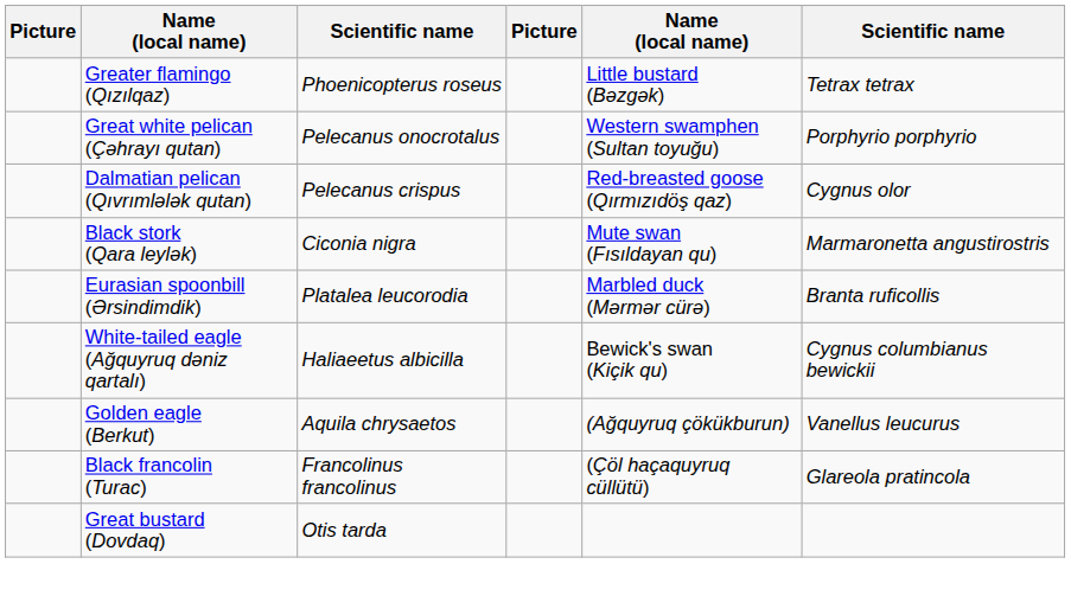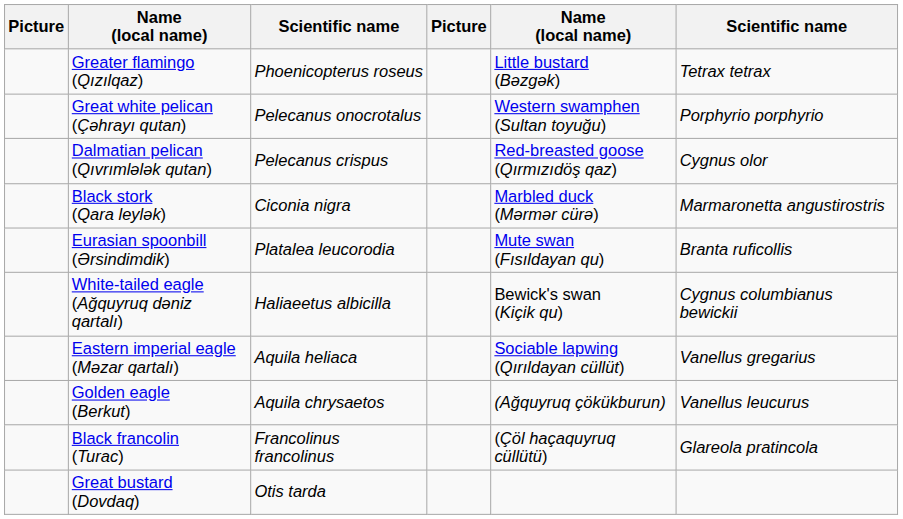 <table class="wikitable">
 <tr>
 <th>Picture</th>
 <th>Name<br>(local name)</th>
 <th>Scientific name</th>
 <th>Picture</th>
 <th>Name<br>(local name)</th>
 <th>Scientific name</th>
 </tr>
 <tr>
 <td></td>
 <td><a href='#'>Greater flamingo</a><br>(<em>Qızılqaz</em>)</td>
 <td><em>Phoenicopterus roseus</em></td>
 <td></td>
 <td><a href='#'>Little bustard</a><br>(<em>Bəzgək</em>)</td>
 <td><em>Tetrax tetrax</em></td>
 </tr>
 <tr>
 <td></td>
 <td><a href='#'>Great white pelican</a><br>(<em>Çəhrayı qutan</em>)</td>
 <td><em>Pelecanus onocrotalus</em></td>
 <td></td>
 <td><a href='#'>Western swamphen</a><br>(<em>Sultan toyuğu</em>)</td>
 <td><em>Porphyrio porphyrio</em></td>
 </tr>
 <tr>
 <td></td>
 <td><a href='#'>Dalmatian pelican</a><br>(<em>Qıvrımlələk qutan</em>)</td>
 <td><em>Pelecanus crispus</em></td>
 <td></td>
 <td><a href='#'>Red-breasted goose</a><br>(<em>Qırmızıdöş qaz</em>)</td>
 <td><em>Cygnus olor</em></td>
 </tr>
 <tr>
 <td></td>
 <td><a href='#'>Black stork</a><br>(<em>Qara leylək</em>)</td>
 <td><em>Ciconia nigra</em></td>
 <td></td>
-<td><a href='#'>Mute swan</a><br>(<em>Fısıldayan qu</em>)</td>
+<td><a href='#'>Marbled duck</a><br>(<em>Mərmər cürə</em>)</td>
 <td><em>Marmaronetta angustirostris</em></td>
 </tr>
 <tr>
 <td></td>
 <td><a href='#'>Eurasian spoonbill</a><br>(<em>Ərsindimdik</em>)</td>
 <td><em>Platalea leucorodia</em></td>
 <td></td>
-<td><a href='#'>Marbled duck</a><br>(<em>Mərmər cürə</em>)</td>
+<td><a href='#'>Mute swan</a><br>(<em>Fısıldayan qu</em>)</td>
 <td><em>Branta ruficollis</em></td>
 </tr>
 <tr>
 <td></td>
 <td><a href='#'>White-tailed eagle</a><br>(<em>Ağquyruq dəniz qartalı</em>)</td>
 <td><em>Haliaeetus albicilla</em></td>
 <td></td>
 <td>Bewick's swan<br>(<em>Kiçik qu</em>)</td>
 <td><em>Cygnus columbianus bewickii</em></td>
+</tr>
+<tr>
+<td></td>
+<td><a href='#'>Eastern imperial eagle</a><br>(<em>Məzar qartalı</em>)</td>
+<td><em>Aquila heliaca</em></td>
+<td></td>
+<td><a href='#'>Sociable lapwing</a><br>(<em>Qırıldayan cüllüt</em>)</td>
+<td><em>Vanellus gregarius</em></td>
 </tr>
 <tr>
 <td></td>
 <td><a href='#'>Golden eagle</a><br>(<em>Berkut</em>)</td>
 <td><em>Aquila chrysaetos</em></td>
 <td></td>
 <td><em>(Ağquyruq çökükburun)</em></td>
 <td><em>Vanellus leucurus</em></td>
 </tr>
 <tr>
 <td></td>
 <td><a href='#'>Black francolin</a><br>(<em>Turac</em>)</td>
 <td><em>Francolinus francolinus</em></td>
 <td></td>
 <td>(<em>Çöl haçaquyruq cüllütü</em>)</td>
 <td><em>Glareola pratincola</em></td>
 </tr>
 <tr>
 <td></td>
 <td><a href='#'>Great bustard</a><br>(<em>Dovdaq</em>)</td>
 <td><em>Otis tarda</em></td>
 <td></td>
 <td></td>
 <td></td>
 </tr>
 </table>
